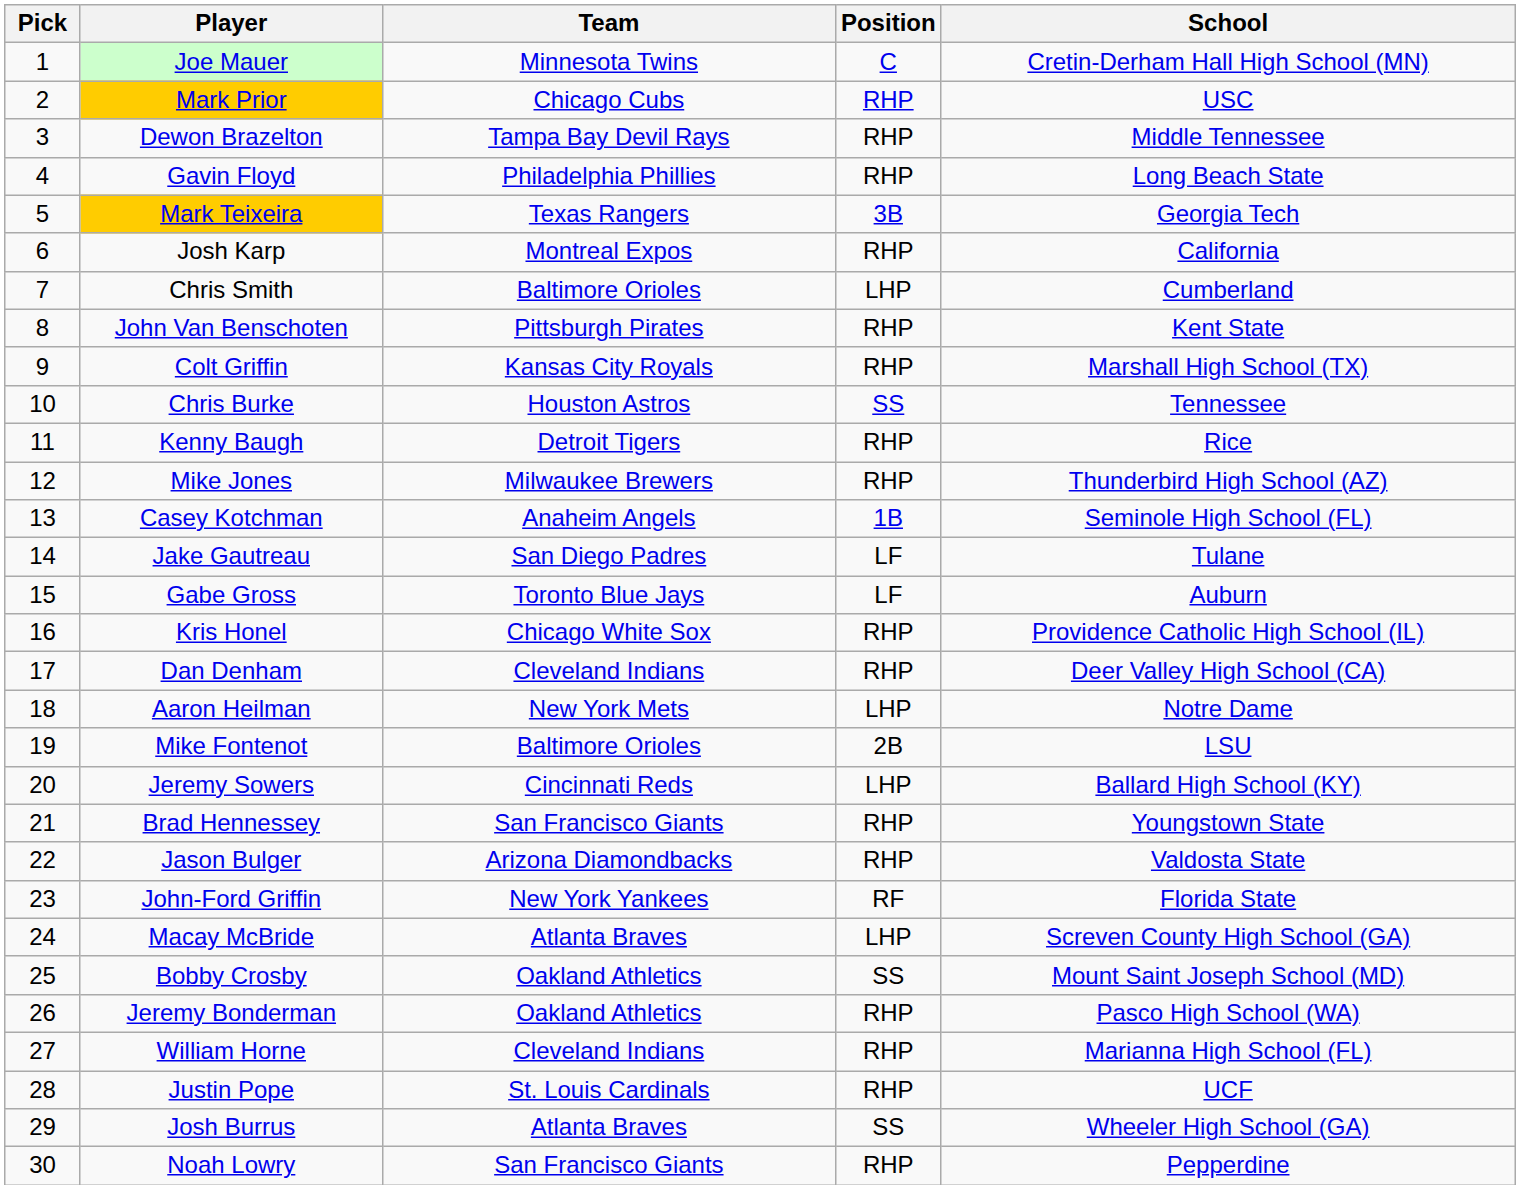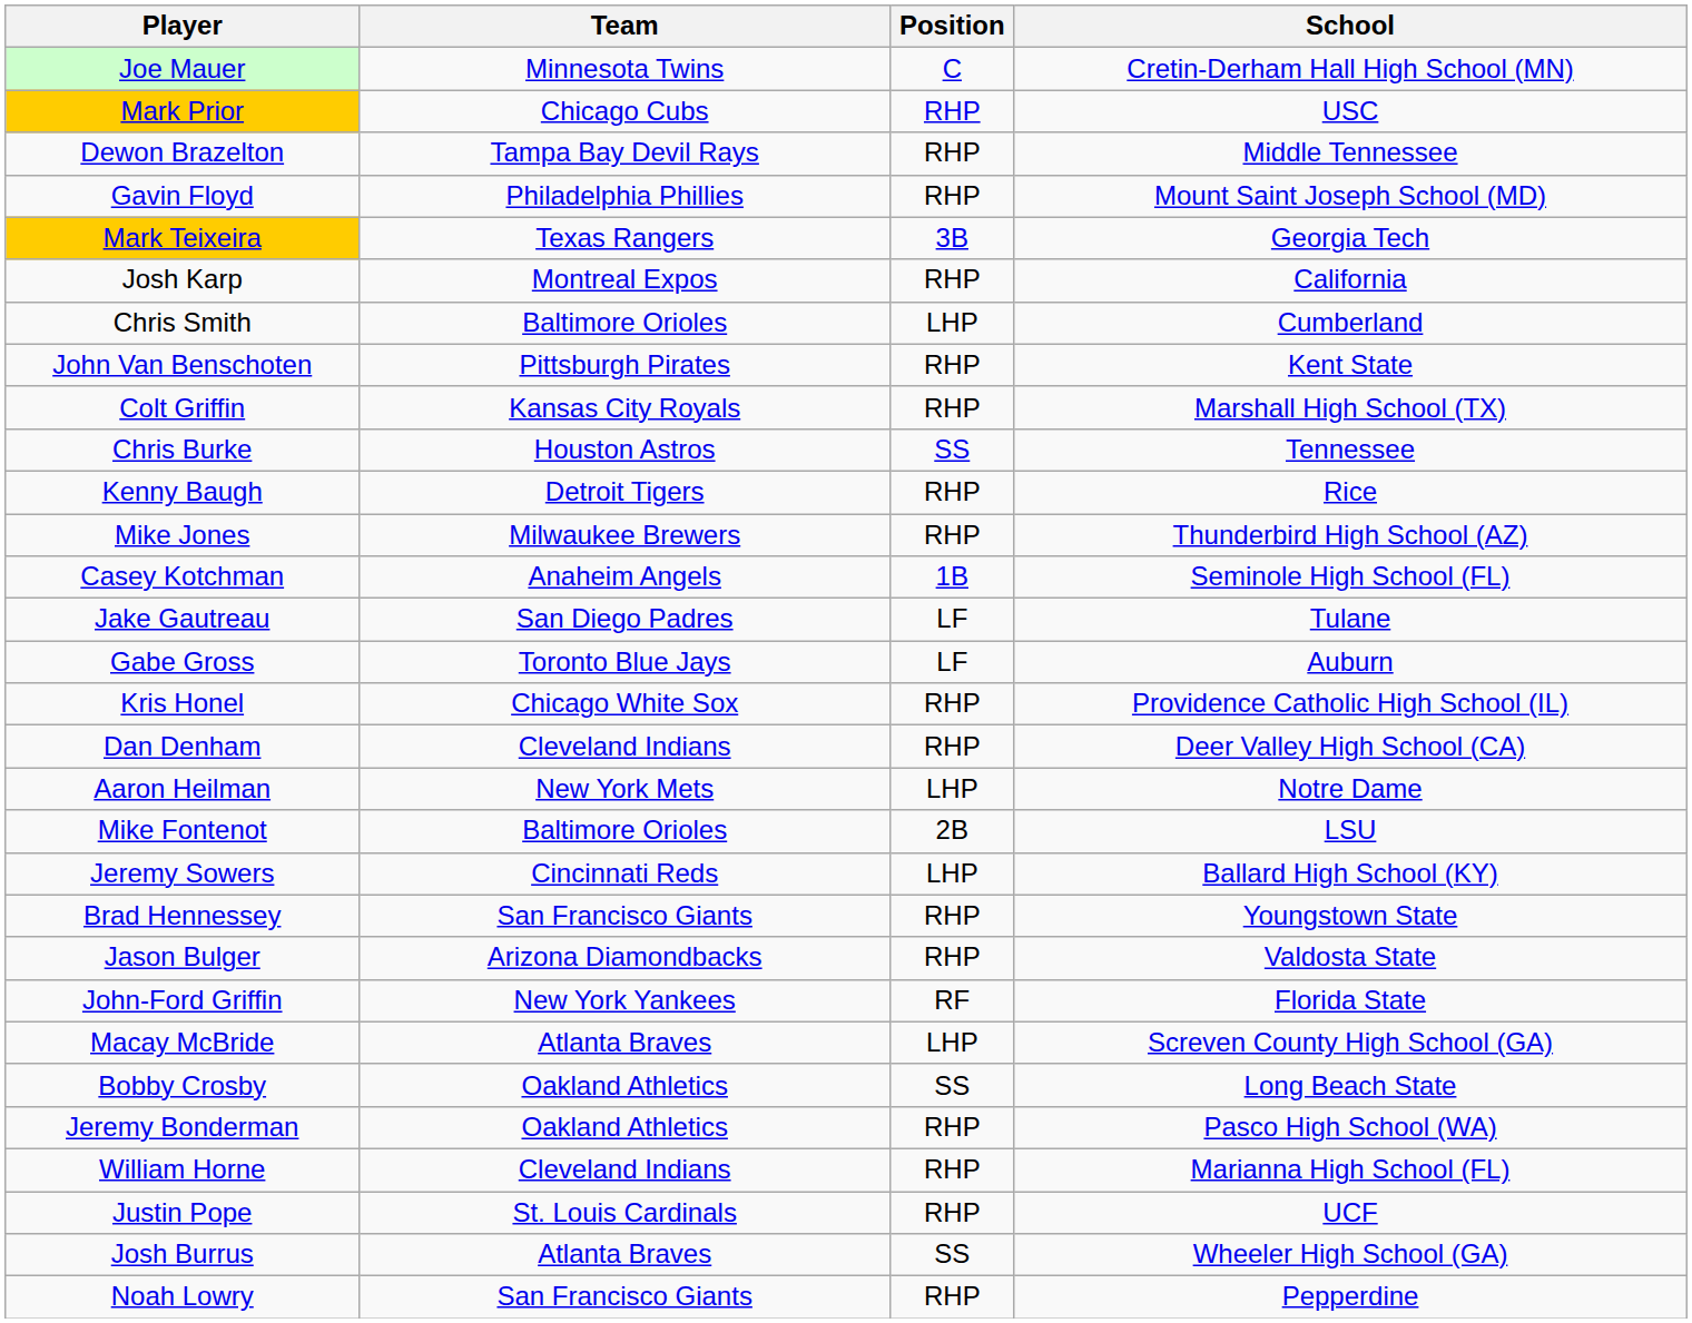 <table class="wikitable" style="text-align:center">
 <tr>
-<th style="width:5%;">Pick</th>
 <th style="width:20%;">Player</th>
 <th style="width:30%;">Team</th>
 <th style="width:7%;">Position</th>
 <th style="width:38%;">School</th>
 </tr>
 <tr>
-<td>1</td>
 <td style="background:#CCFFCC;"><a href='#'>Joe Mauer</a></td>
 <td><a href='#'>Minnesota Twins</a></td>
 <td><a href='#'>C</a></td>
 <td><a href='#'>Cretin-Derham Hall High School (MN)</a></td>
 </tr>
 <tr>
-<td>2</td>
 <td style="background:#fc0;"><a href='#'>Mark Prior</a></td>
 <td><a href='#'>Chicago Cubs</a></td>
 <td><a href='#'>RHP</a></td>
 <td><a href='#'>USC</a></td>
 </tr>
 <tr>
-<td>3</td>
 <td><a href='#'>Dewon Brazelton</a></td>
 <td><a href='#'>Tampa Bay Devil Rays</a></td>
 <td>RHP</td>
 <td><a href='#'>Middle Tennessee</a></td>
 </tr>
 <tr>
-<td>4</td>
 <td><a href='#'>Gavin Floyd</a></td>
 <td><a href='#'>Philadelphia Phillies</a></td>
 <td>RHP</td>
-<td><a href='#'>Long Beach State</a></td>
+<td><a href='#'>Mount Saint Joseph School (MD)</a></td>
 </tr>
 <tr>
-<td>5</td>
 <td style="background:#fc0;"><a href='#'>Mark Teixeira</a></td>
 <td><a href='#'>Texas Rangers</a></td>
 <td><a href='#'>3B</a></td>
 <td><a href='#'>Georgia Tech</a></td>
 </tr>
 <tr>
-<td>6</td>
 <td>Josh Karp</td>
 <td><a href='#'>Montreal Expos</a></td>
 <td>RHP</td>
 <td><a href='#'>California</a></td>
 </tr>
 <tr>
-<td>7</td>
 <td>Chris Smith</td>
 <td><a href='#'>Baltimore Orioles</a></td>
 <td>LHP</td>
 <td><a href='#'>Cumberland</a></td>
 </tr>
 <tr>
-<td>8</td>
 <td><a href='#'>John Van Benschoten</a></td>
 <td><a href='#'>Pittsburgh Pirates</a></td>
 <td>RHP</td>
 <td><a href='#'>Kent State</a></td>
 </tr>
 <tr>
-<td>9</td>
 <td><a href='#'>Colt Griffin</a></td>
 <td><a href='#'>Kansas City Royals</a></td>
 <td>RHP</td>
 <td><a href='#'>Marshall High School (TX)</a></td>
 </tr>
 <tr>
-<td>10</td>
 <td><a href='#'>Chris Burke</a></td>
 <td><a href='#'>Houston Astros</a></td>
 <td><a href='#'>SS</a></td>
 <td><a href='#'>Tennessee</a></td>
 </tr>
 <tr>
-<td>11</td>
 <td><a href='#'>Kenny Baugh</a></td>
 <td><a href='#'>Detroit Tigers</a></td>
 <td>RHP</td>
 <td><a href='#'>Rice</a></td>
 </tr>
 <tr>
-<td>12</td>
 <td><a href='#'>Mike Jones</a></td>
 <td><a href='#'>Milwaukee Brewers</a></td>
 <td>RHP</td>
 <td><a href='#'>Thunderbird High School (AZ)</a></td>
 </tr>
 <tr>
-<td>13</td>
 <td><a href='#'>Casey Kotchman</a></td>
 <td><a href='#'>Anaheim Angels</a></td>
 <td><a href='#'>1B</a></td>
 <td><a href='#'>Seminole High School (FL)</a></td>
 </tr>
 <tr>
-<td>14</td>
 <td><a href='#'>Jake Gautreau</a></td>
 <td><a href='#'>San Diego Padres</a></td>
 <td>LF</td>
 <td><a href='#'>Tulane</a></td>
 </tr>
 <tr>
-<td>15</td>
 <td><a href='#'>Gabe Gross</a></td>
 <td><a href='#'>Toronto Blue Jays</a></td>
 <td>LF</td>
 <td><a href='#'>Auburn</a></td>
 </tr>
 <tr>
-<td>16</td>
 <td><a href='#'>Kris Honel</a></td>
 <td><a href='#'>Chicago White Sox</a></td>
 <td>RHP</td>
 <td><a href='#'>Providence Catholic High School (IL)</a></td>
 </tr>
 <tr>
-<td>17</td>
 <td><a href='#'>Dan Denham</a></td>
 <td><a href='#'>Cleveland Indians</a></td>
 <td>RHP</td>
 <td><a href='#'>Deer Valley High School (CA)</a></td>
 </tr>
 <tr>
-<td>18</td>
 <td><a href='#'>Aaron Heilman</a></td>
 <td><a href='#'>New York Mets</a></td>
 <td>LHP</td>
 <td><a href='#'>Notre Dame</a></td>
 </tr>
 <tr>
-<td>19</td>
 <td><a href='#'>Mike Fontenot</a></td>
 <td><a href='#'>Baltimore Orioles</a></td>
 <td>2B</td>
 <td><a href='#'>LSU</a></td>
 </tr>
 <tr>
-<td>20</td>
 <td><a href='#'>Jeremy Sowers</a></td>
 <td><a href='#'>Cincinnati Reds</a></td>
 <td>LHP</td>
 <td><a href='#'>Ballard High School (KY)</a></td>
 </tr>
 <tr>
-<td>21</td>
 <td><a href='#'>Brad Hennessey</a></td>
 <td><a href='#'>San Francisco Giants</a></td>
 <td>RHP</td>
 <td><a href='#'>Youngstown State</a></td>
 </tr>
 <tr>
-<td>22</td>
 <td><a href='#'>Jason Bulger</a></td>
 <td><a href='#'>Arizona Diamondbacks</a></td>
 <td>RHP</td>
 <td><a href='#'>Valdosta State</a></td>
 </tr>
 <tr>
-<td>23</td>
 <td><a href='#'>John-Ford Griffin</a></td>
 <td><a href='#'>New York Yankees</a></td>
 <td>RF</td>
 <td><a href='#'>Florida State</a></td>
 </tr>
 <tr>
-<td>24</td>
 <td><a href='#'>Macay McBride</a></td>
 <td><a href='#'>Atlanta Braves</a></td>
 <td>LHP</td>
 <td><a href='#'>Screven County High School (GA)</a></td>
 </tr>
 <tr>
-<td>25</td>
 <td><a href='#'>Bobby Crosby</a></td>
 <td><a href='#'>Oakland Athletics</a></td>
 <td>SS</td>
-<td><a href='#'>Mount Saint Joseph School (MD)</a></td>
+<td><a href='#'>Long Beach State</a></td>
 </tr>
 <tr>
-<td>26</td>
 <td><a href='#'>Jeremy Bonderman</a></td>
 <td><a href='#'>Oakland Athletics</a></td>
 <td>RHP</td>
 <td><a href='#'>Pasco High School (WA)</a></td>
 </tr>
 <tr>
-<td>27</td>
 <td><a href='#'>William Horne</a></td>
 <td><a href='#'>Cleveland Indians</a></td>
 <td>RHP</td>
 <td><a href='#'>Marianna High School (FL)</a></td>
 </tr>
 <tr>
-<td>28</td>
 <td><a href='#'>Justin Pope</a></td>
 <td><a href='#'>St. Louis Cardinals</a></td>
 <td>RHP</td>
 <td><a href='#'>UCF</a></td>
 </tr>
 <tr>
-<td>29</td>
 <td><a href='#'>Josh Burrus</a></td>
 <td><a href='#'>Atlanta Braves</a></td>
 <td>SS</td>
 <td><a href='#'>Wheeler High School (GA)</a></td>
 </tr>
 <tr>
-<td>30</td>
 <td><a href='#'>Noah Lowry</a></td>
 <td><a href='#'>San Francisco Giants</a></td>
 <td>RHP</td>
 <td><a href='#'>Pepperdine</a></td>
 </tr>
 </table>
